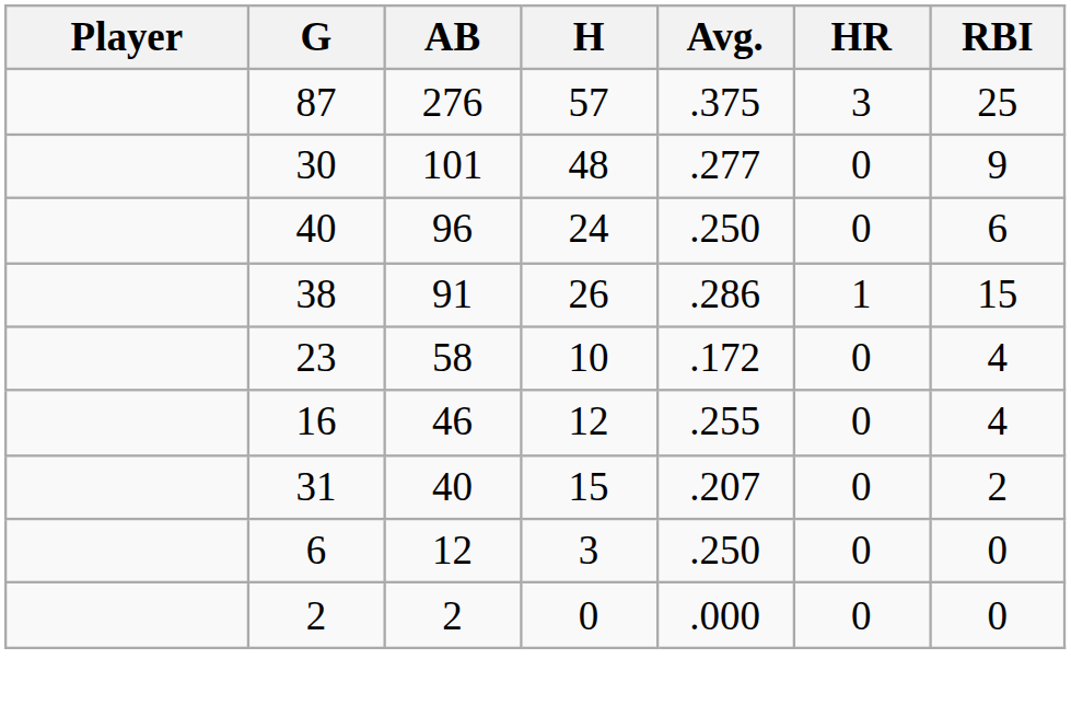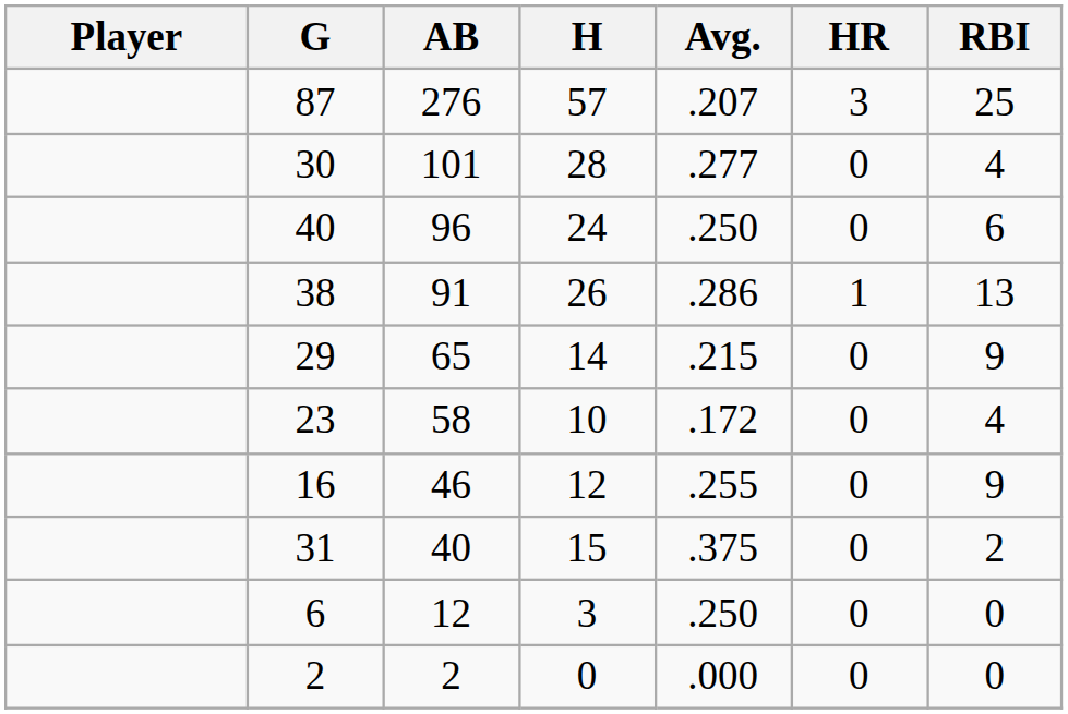 <table class="wikitable sortable">
 <tr>
 <th bgcolor="#DDDDFF" width="16%">Player</th>
 <th bgcolor="#DDDDFF" width="9%">G</th>
 <th bgcolor="#DDDDFF" width="9%">AB</th>
 <th bgcolor="#DDDDFF" width="9%">H</th>
 <th bgcolor="#DDDDFF" width="9%">Avg.</th>
 <th bgcolor="#DDDDFF" width="9%">HR</th>
 <th bgcolor="#DDDDFF" width="9%">RBI</th>
 </tr>
 <tr align="center">
 <td></td>
 <td>87</td>
 <td>276</td>
 <td>57</td>
-<td>.375</td>
+<td>.207</td>
 <td>3</td>
 <td>25</td>
 </tr>
 <tr align="center">
 <td></td>
 <td>30</td>
 <td>101</td>
-<td>48</td>
+<td>28</td>
 <td>.277</td>
 <td>0</td>
-<td>9</td>
+<td>4</td>
 </tr>
 <tr align="center">
 <td></td>
 <td>40</td>
 <td>96</td>
 <td>24</td>
 <td>.250</td>
 <td>0</td>
 <td>6</td>
 </tr>
 <tr align="center">
 <td></td>
 <td>38</td>
 <td>91</td>
 <td>26</td>
 <td>.286</td>
 <td>1</td>
-<td>15</td>
+<td>13</td>
+</tr>
+<tr align="center">
+<td></td>
+<td>29</td>
+<td>65</td>
+<td>14</td>
+<td>.215</td>
+<td>0</td>
+<td>9</td>
 </tr>
 <tr align="center">
 <td></td>
 <td>23</td>
 <td>58</td>
 <td>10</td>
 <td>.172</td>
 <td>0</td>
 <td>4</td>
 </tr>
 <tr align="center">
 <td></td>
 <td>16</td>
 <td>46</td>
 <td>12</td>
 <td>.255</td>
 <td>0</td>
-<td>4</td>
+<td>9</td>
 </tr>
 <tr align="center">
 <td></td>
 <td>31</td>
 <td>40</td>
 <td>15</td>
-<td>.207</td>
+<td>.375</td>
 <td>0</td>
 <td>2</td>
 </tr>
 <tr align="center">
 <td></td>
 <td>6</td>
 <td>12</td>
 <td>3</td>
 <td>.250</td>
 <td>0</td>
 <td>0</td>
 </tr>
 <tr align="center">
 <td></td>
 <td>2</td>
 <td>2</td>
 <td>0</td>
 <td>.000</td>
 <td>0</td>
 <td>0</td>
 </tr>
 </table>
